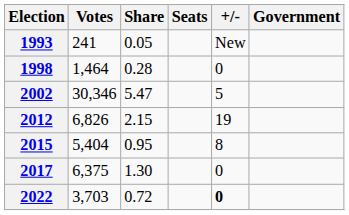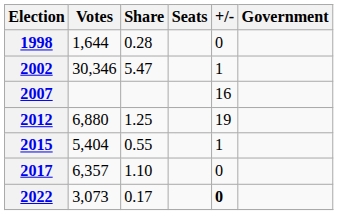 <table class="wikitable">
 <tr>
 <th>Election</th>
 <th>Votes</th>
 <th>Share</th>
 <th>Seats</th>
 <th>+/-</th>
 <th>Government</th>
 </tr>
 <tr>
-<th><a href='#'>1993</a></th>
-<td>241</td>
-<td>0.05</td>
-<td></td>
-<td>New</td>
-<td></td>
-</tr>
-<tr>
 <th><a href='#'>1998</a></th>
-<td>1,464</td>
+<td>1,644</td>
 <td>0.28</td>
 <td></td>
 <td> 0</td>
 <td></td>
 </tr>
 <tr>
 <th><a href='#'>2002</a></th>
 <td>30,346</td>
 <td>5.47</td>
 <td></td>
-<td> 5</td>
+<td> 1</td>
+<td></td>
+</tr>
+<tr>
+<th><a href='#'>2007</a></th>
+<td></td>
+<td></td>
+<td></td>
+<td> 16</td>
 <td></td>
 </tr>
 <tr>
 <th><a href='#'>2012</a></th>
-<td>6,826</td>
-<td>2.15</td>
+<td>6,880</td>
+<td>1.25</td>
 <td></td>
 <td> 19</td>
 <td></td>
 </tr>
 <tr>
 <th><a href='#'>2015</a></th>
 <td>5,404</td>
-<td>0.95</td>
+<td>0.55</td>
 <td></td>
-<td> 8</td>
+<td> 1</td>
 <td></td>
 </tr>
 <tr>
 <th><a href='#'>2017</a></th>
-<td>6,375</td>
-<td>1.30</td>
+<td>6,357</td>
+<td>1.10</td>
 <td></td>
 <td> 0</td>
 <td></td>
 </tr>
 <tr>
 <th><a href='#'>2022</a></th>
-<td>3,703</td>
-<td>0.72</td>
+<td>3,073</td>
+<td>0.17</td>
 <td></td>
 <td><strong> 0</strong></td>
 <td></td>
 </tr>
 <tr>
 </tr>
 </table>
